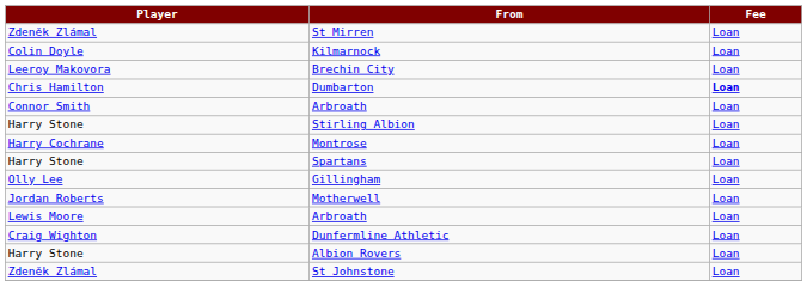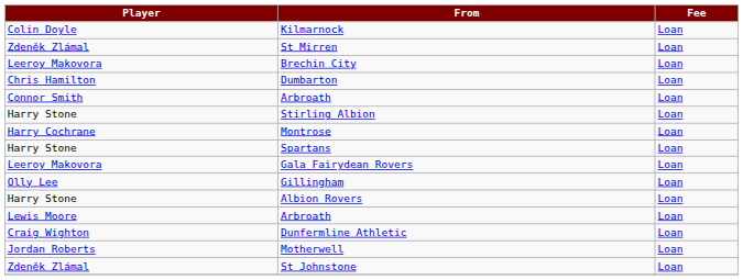 <table class="wikitable" style="text-align:left; font-size:95%;width:98%;">
 <tr>
 <th style="background:maroon; color:white;">Player</th>
 <th style="background:maroon; color:white;">From</th>
 <th style="background:maroon; color:white;">Fee</th>
 </tr>
 <tr>
-<td> <a href='#'>Zdeněk Zlámal</a></td>
-<td> <a href='#'>St Mirren</a></td>
+<td> <a href='#'>Colin Doyle</a></td>
+<td> <a href='#'>Kilmarnock</a></td>
 <td><a href='#'>Loan</a></td>
 </tr>
 <tr>
-<td> <a href='#'>Colin Doyle</a></td>
-<td> <a href='#'>Kilmarnock</a></td>
+<td> <a href='#'>Zdeněk Zlámal</a></td>
+<td> <a href='#'>St Mirren</a></td>
 <td><a href='#'>Loan</a></td>
 </tr>
 <tr>
 <td> <a href='#'>Leeroy Makovora</a></td>
 <td> <a href='#'>Brechin City</a></td>
 <td><a href='#'>Loan</a></td>
 </tr>
 <tr>
 <td> <a href='#'>Chris Hamilton</a></td>
 <td> <a href='#'>Dumbarton</a></td>
-<td><strong><a href='#'>Loan</a></strong></td>
+<td><a href='#'>Loan</a></td>
 </tr>
 <tr>
 <td> <a href='#'>Connor Smith</a></td>
 <td> <a href='#'>Arbroath</a></td>
 <td><a href='#'>Loan</a></td>
 </tr>
 <tr>
 <td> Harry Stone</td>
 <td> <a href='#'>Stirling Albion</a></td>
 <td><a href='#'>Loan</a></td>
 </tr>
 <tr>
 <td> <a href='#'>Harry Cochrane</a></td>
 <td> <a href='#'>Montrose</a></td>
 <td><a href='#'>Loan</a></td>
 </tr>
 <tr>
 <td> Harry Stone</td>
 <td> <a href='#'>Spartans</a></td>
 <td><a href='#'>Loan</a></td>
 </tr>
 <tr>
+<td> <a href='#'>Leeroy Makovora</a></td>
+<td> <a href='#'>Gala Fairydean Rovers</a></td>
+<td><a href='#'>Loan</a></td>
+</tr>
+<tr>
 <td> <a href='#'>Olly Lee</a></td>
 <td> <a href='#'>Gillingham</a></td>
 <td><a href='#'>Loan</a></td>
 </tr>
 <tr>
-<td> <a href='#'>Jordan Roberts</a></td>
-<td> <a href='#'>Motherwell</a></td>
+<td> Harry Stone</td>
+<td> <a href='#'>Albion Rovers</a></td>
 <td><a href='#'>Loan</a></td>
 </tr>
 <tr>
 <td> <a href='#'>Lewis Moore</a></td>
 <td> <a href='#'>Arbroath</a></td>
 <td><a href='#'>Loan</a></td>
 </tr>
 <tr>
 <td> <a href='#'>Craig Wighton</a></td>
 <td> <a href='#'>Dunfermline Athletic</a></td>
 <td><a href='#'>Loan</a></td>
 </tr>
 <tr>
-<td> Harry Stone</td>
-<td> <a href='#'>Albion Rovers</a></td>
+<td> <a href='#'>Jordan Roberts</a></td>
+<td> <a href='#'>Motherwell</a></td>
 <td><a href='#'>Loan</a></td>
 </tr>
 <tr>
 <td> <a href='#'>Zdeněk Zlámal</a></td>
 <td> <a href='#'>St Johnstone</a></td>
 <td><a href='#'>Loan</a></td>
 </tr>
 <tr>
 </tr>
 </table>
